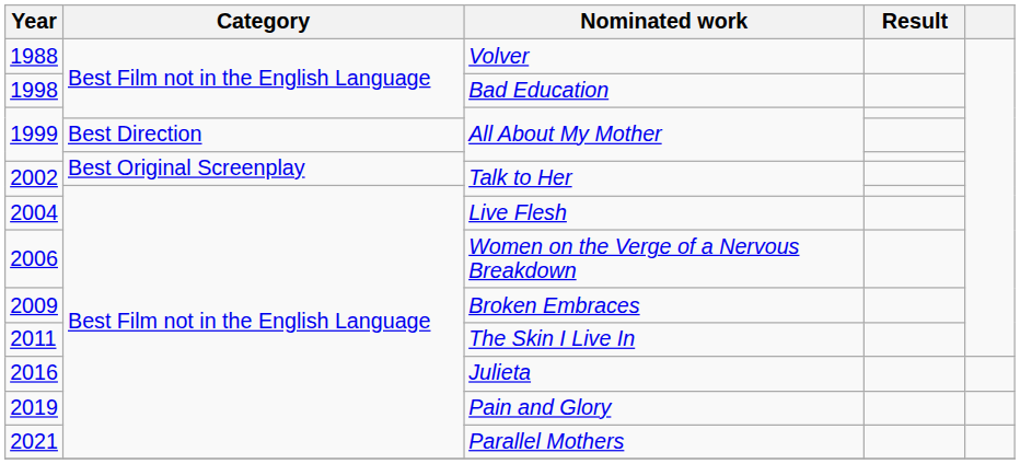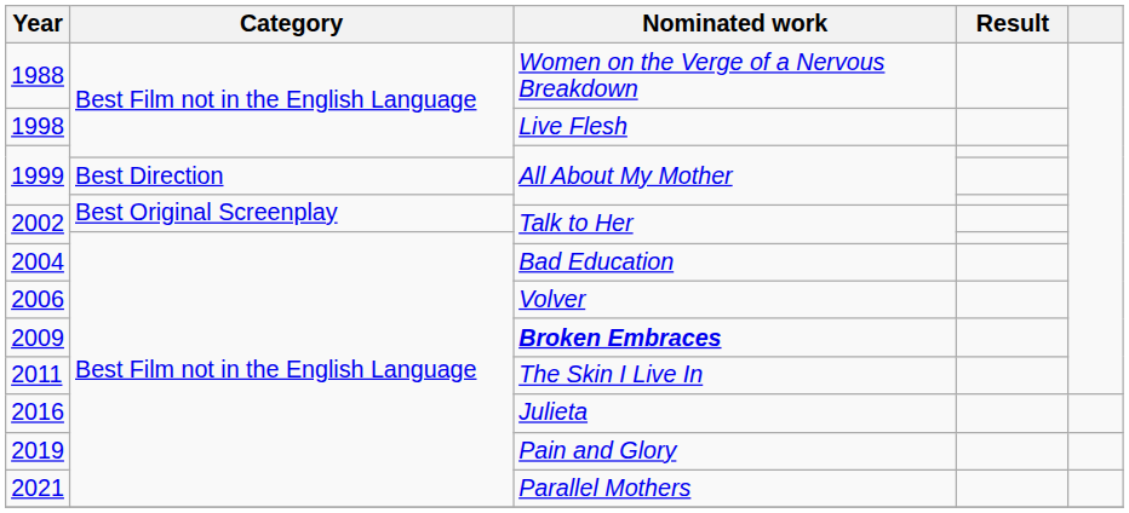 <table class="wikitable" style="width:85%;">
 <tr>
 <th width=5%>Year</th>
 <th style="width:40%;">Category</th>
 <th style="width:40%;">Nominated work</th>
 <th style="width:10%;">Result</th>
 <th width=5%></th>
 </tr>
 <tr>
 <td><a href='#'>1988</a></td>
 <td rowspan=3><a href='#'>Best Film not in the English Language</a></td>
-<td><em><a href='#'>Volver</a></em></td>
+<td><em><a href='#'>Women on the Verge of a Nervous Breakdown</a></em></td>
 <td></td>
 <td rowspan="11"></td>
 </tr>
 <tr>
 <td><a href='#'>1998</a></td>
-<td><em><a href='#'>Bad Education</a></em></td>
+<td><em><a href='#'>Live Flesh</a></em></td>
 <td></td>
 </tr>
 <tr>
 <td rowspan=3><a href='#'>1999</a></td>
 <td rowspan=3><em><a href='#'>All About My Mother</a></em></td>
 <td></td>
 </tr>
 <tr>
 <td><a href='#'>Best Direction</a></td>
 <td></td>
 </tr>
 <tr>
 <td rowspan="2"><a href='#'>Best Original Screenplay</a></td>
 <td></td>
 </tr>
 <tr>
 <td rowspan=2><a href='#'>2002</a></td>
 <td rowspan=2><em><a href='#'>Talk to Her</a></em></td>
 <td></td>
 </tr>
 <tr>
 <td rowspan=8><a href='#'>Best Film not in the English Language</a></td>
 <td></td>
 </tr>
 <tr>
 <td><a href='#'>2004</a></td>
-<td><em><a href='#'>Live Flesh</a></em></td>
+<td><em><a href='#'>Bad Education</a></em></td>
 <td></td>
 </tr>
 <tr>
 <td><a href='#'>2006</a></td>
-<td><em><a href='#'>Women on the Verge of a Nervous Breakdown</a></em></td>
+<td><em><a href='#'>Volver</a></em></td>
 <td></td>
 </tr>
 <tr>
 <td><a href='#'>2009</a></td>
-<td><em><a href='#'>Broken Embraces</a></em></td>
+<td><strong><em><a href='#'>Broken Embraces</a></em></strong></td>
 <td></td>
 </tr>
 <tr>
 <td><a href='#'>2011</a></td>
 <td><em><a href='#'>The Skin I Live In</a></em></td>
 <td></td>
 </tr>
 <tr>
 <td><a href='#'>2016</a></td>
 <td><em><a href='#'>Julieta</a></em></td>
 <td></td>
 <td></td>
 </tr>
 <tr>
 <td><a href='#'>2019</a></td>
 <td><em><a href='#'>Pain and Glory</a></em></td>
 <td></td>
 <td></td>
 </tr>
 <tr>
 <td><a href='#'>2021</a></td>
 <td><em><a href='#'>Parallel Mothers</a></em></td>
 <td></td>
 <td></td>
 </tr>
 <tr>
 </tr>
 </table>
